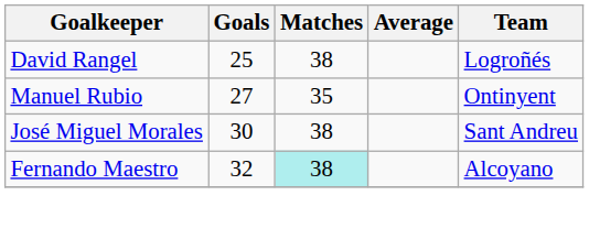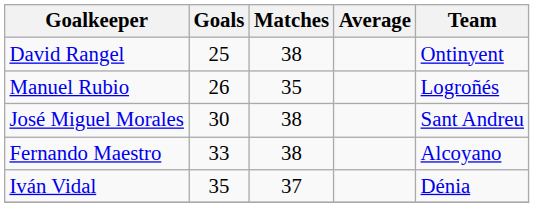 <table class="wikitable sortable">
 <tr>
 <th>Goalkeeper</th>
 <th>Goals</th>
 <th>Matches</th>
 <th>Average</th>
 <th>Team</th>
 </tr>
 <tr>
 <td> <a href='#'>David Rangel</a></td>
 <td align=center>25</td>
 <td align=center>38</td>
 <td align=center></td>
-<td><a href='#'>Logroñés</a></td>
+<td><a href='#'>Ontinyent</a></td>
 </tr>
 <tr>
 <td> <a href='#'>Manuel Rubio</a></td>
-<td align=center>27</td>
+<td align=center>26</td>
 <td align=center>35</td>
 <td align=center></td>
-<td><a href='#'>Ontinyent</a></td>
+<td><a href='#'>Logroñés</a></td>
 </tr>
 <tr>
 <td> <a href='#'>José Miguel Morales</a></td>
 <td align=center>30</td>
 <td align=center>38</td>
 <td align=center></td>
 <td><a href='#'>Sant Andreu</a></td>
 </tr>
 <tr>
 <td> <a href='#'>Fernando Maestro</a></td>
-<td align=center>32</td>
-<td align=center style="background: paleturquoise;">38</td>
+<td align=center>33</td>
+<td align=center>38</td>
 <td align=center></td>
 <td><a href='#'>Alcoyano</a></td>
 </tr>
 <tr>
+<td> <a href='#'>Iván Vidal</a></td>
+<td align=center>35</td>
+<td align=center>37</td>
+<td align=center></td>
+<td><a href='#'>Dénia</a></td>
+</tr>
+<tr>
 </tr>
 </table>
